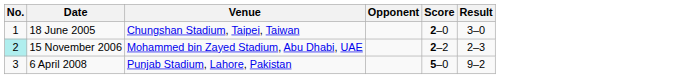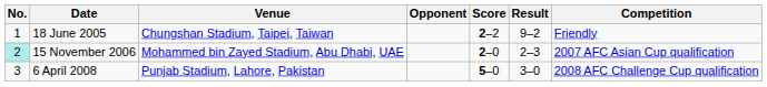 <table class="wikitable plainrowheaders sortable">
 <tr>
 <th scope="col">No.</th>
 <th scope="col">Date</th>
 <th scope="col">Venue</th>
 <th scope="col">Opponent</th>
 <th scope="col">Score</th>
 <th scope="col">Result</th>
+<th scope="col">Competition</th>
 </tr>
 <tr>
 <td align="center">1</td>
 <td>18 June 2005</td>
 <td><a href='#'>Chungshan Stadium</a>, <a href='#'>Taipei</a>, <a href='#'>Taiwan</a></td>
 <td></td>
-<td align="center"><strong>2</strong>–0</td>
-<td align="center">3–0</td>
+<td align="center"><strong>2</strong>–2</td>
+<td align="center">9–2</td>
+<td><a href='#'>Friendly</a></td>
 </tr>
 <tr>
 <td align="center" style="background: paleturquoise;">2</td>
 <td>15 November 2006</td>
 <td><a href='#'>Mohammed bin Zayed Stadium</a>, <a href='#'>Abu Dhabi</a>, <a href='#'>UAE</a></td>
 <td></td>
-<td align="center"><strong>2</strong>–2</td>
+<td align="center"><strong>2</strong>–0</td>
 <td align="center">2–3</td>
+<td><a href='#'>2007 AFC Asian Cup qualification</a></td>
 </tr>
 <tr>
 <td align="center">3</td>
 <td>6 April 2008</td>
 <td><a href='#'>Punjab Stadium</a>, <a href='#'>Lahore</a>, <a href='#'>Pakistan</a></td>
 <td></td>
 <td align="center"><strong>5</strong>–0</td>
-<td align="center">9–2</td>
+<td align="center">3–0</td>
+<td><a href='#'>2008 AFC Challenge Cup qualification</a></td>
 </tr>
 </table>
